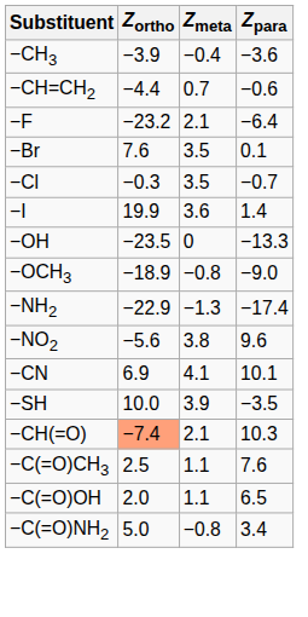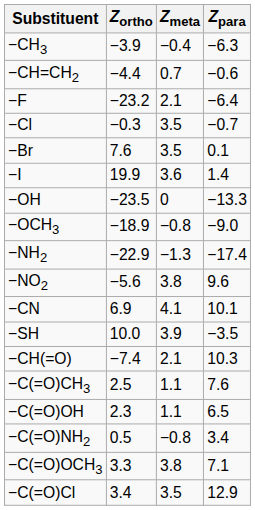 <table class="wikitable sortable">
 <tr>
 <th>Substituent</th>
 <th><em>Z</em><sub>ortho</sub></th>
 <th><em>Z</em><sub>meta</sub></th>
 <th><em>Z</em><sub>para</sub></th>
 </tr>
 <tr>
 <td>−CH<sub>3</sub></td>
 <td>−3.9</td>
 <td>−0.4</td>
-<td>−3.6</td>
+<td>−6.3</td>
 </tr>
 <tr>
 <td>−CH=CH<sub>2</sub></td>
 <td>−4.4</td>
 <td>0.7</td>
 <td>−0.6</td>
 </tr>
 <tr>
 <td>−F</td>
 <td>−23.2</td>
 <td>2.1</td>
 <td>−6.4</td>
 </tr>
 <tr>
+<td>−Cl</td>
+<td>−0.3</td>
+<td>3.5</td>
+<td>−0.7</td>
+</tr>
+<tr>
 <td>−Br</td>
 <td>7.6</td>
 <td>3.5</td>
 <td>0.1</td>
-</tr>
-<tr>
-<td>−Cl</td>
-<td>−0.3</td>
-<td>3.5</td>
-<td>−0.7</td>
 </tr>
 <tr>
 <td>−I</td>
 <td>19.9</td>
 <td>3.6</td>
 <td>1.4</td>
 </tr>
 <tr>
 <td>−OH</td>
 <td>−23.5</td>
 <td>0</td>
 <td>−13.3</td>
 </tr>
 <tr>
 <td>−OCH<sub>3</sub></td>
 <td>−18.9</td>
 <td>−0.8</td>
 <td>−9.0</td>
 </tr>
 <tr>
 <td>−NH<sub>2</sub></td>
 <td>−22.9</td>
 <td>−1.3</td>
 <td>−17.4</td>
 </tr>
 <tr>
 <td>−NO<sub>2</sub></td>
 <td>−5.6</td>
 <td>3.8</td>
 <td>9.6</td>
 </tr>
 <tr>
 <td>−CN</td>
 <td>6.9</td>
 <td>4.1</td>
 <td>10.1</td>
 </tr>
 <tr>
 <td>−SH</td>
 <td>10.0</td>
 <td>3.9</td>
 <td>−3.5</td>
 </tr>
 <tr>
 <td>−CH(=O)</td>
-<td style="background: lightsalmon;">−7.4</td>
+<td>−7.4</td>
 <td>2.1</td>
 <td>10.3</td>
 </tr>
 <tr>
 <td>−C(=O)CH<sub>3</sub></td>
 <td>2.5</td>
 <td>1.1</td>
 <td>7.6</td>
 </tr>
 <tr>
 <td>−C(=O)OH</td>
-<td>2.0</td>
+<td>2.3</td>
 <td>1.1</td>
 <td>6.5</td>
 </tr>
 <tr>
 <td>−C(=O)NH<sub>2</sub></td>
-<td>5.0</td>
+<td>0.5</td>
 <td>−0.8</td>
 <td>3.4</td>
 </tr>
+<tr>
+<td>−C(=O)OCH<sub>3</sub></td>
+<td>3.3</td>
+<td>3.8</td>
+<td>7.1</td>
+</tr>
+<tr>
+<td>−C(=O)Cl</td>
+<td>3.4</td>
+<td>3.5</td>
+<td>12.9</td>
+</tr>
 </table>
